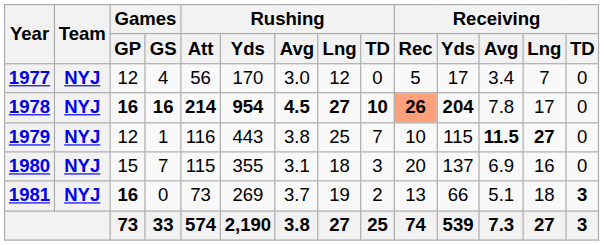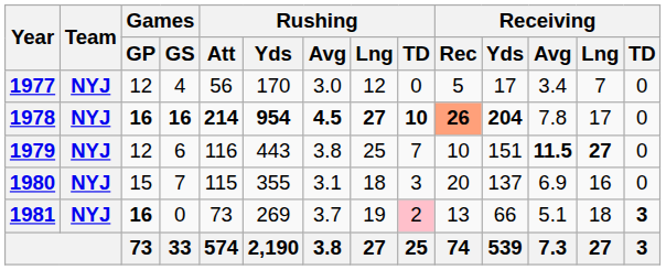 <table class="wikitable" style="text-align:center;">
 <tr>
 <th rowspan="2">Year</th>
 <th rowspan="2">Team</th>
 <th colspan="2">Games</th>
 <th colspan="5">Rushing</th>
 <th colspan="5">Receiving</th>
 </tr>
 <tr>
 <th>GP</th>
 <th>GS</th>
 <th>Att</th>
 <th>Yds</th>
 <th>Avg</th>
 <th>Lng</th>
 <th>TD</th>
 <th>Rec</th>
 <th>Yds</th>
 <th>Avg</th>
 <th>Lng</th>
 <th>TD</th>
 </tr>
 <tr>
 <th><a href='#'>1977</a></th>
 <th><a href='#'>NYJ</a></th>
 <td>12</td>
 <td>4</td>
 <td>56</td>
 <td>170</td>
 <td>3.0</td>
 <td>12</td>
 <td>0</td>
 <td>5</td>
 <td>17</td>
 <td>3.4</td>
 <td>7</td>
 <td>0</td>
 </tr>
 <tr>
 <th><a href='#'>1978</a></th>
 <th><a href='#'>NYJ</a></th>
 <td><strong>16</strong></td>
 <td><strong>16</strong></td>
 <td><strong>214</strong></td>
 <td><strong>954</strong></td>
 <td><strong>4.5</strong></td>
 <td><strong>27</strong></td>
 <td><strong>10</strong></td>
 <td style="background: lightsalmon;"><strong>26</strong></td>
 <td><strong>204</strong></td>
 <td>7.8</td>
 <td>17</td>
 <td>0</td>
 </tr>
 <tr>
 <th><a href='#'>1979</a></th>
 <th><a href='#'>NYJ</a></th>
 <td>12</td>
-<td>1</td>
+<td>6</td>
 <td>116</td>
 <td>443</td>
 <td>3.8</td>
 <td>25</td>
 <td>7</td>
 <td>10</td>
-<td>115</td>
+<td>151</td>
 <td><strong>11.5</strong></td>
 <td><strong>27</strong></td>
 <td>0</td>
 </tr>
 <tr>
 <th><a href='#'>1980</a></th>
 <th><a href='#'>NYJ</a></th>
 <td>15</td>
 <td>7</td>
 <td>115</td>
 <td>355</td>
 <td>3.1</td>
 <td>18</td>
 <td>3</td>
 <td>20</td>
 <td>137</td>
 <td>6.9</td>
 <td>16</td>
 <td>0</td>
 </tr>
 <tr>
 <th><a href='#'>1981</a></th>
 <th><a href='#'>NYJ</a></th>
 <td><strong>16</strong></td>
 <td>0</td>
 <td>73</td>
 <td>269</td>
 <td>3.7</td>
 <td>19</td>
-<td>2</td>
+<td style="background: pink;">2</td>
 <td>13</td>
 <td>66</td>
 <td>5.1</td>
 <td>18</td>
 <td><strong>3</strong></td>
 </tr>
 <tr>
 <th colspan="2"></th>
 <th>73</th>
 <th>33</th>
 <th>574</th>
 <th>2,190</th>
 <th>3.8</th>
 <th>27</th>
 <th>25</th>
 <th>74</th>
 <th>539</th>
 <th>7.3</th>
 <th>27</th>
 <th>3</th>
 </tr>
 </table>
